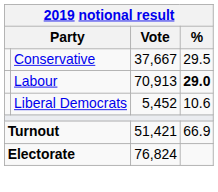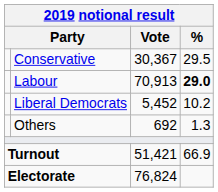 <table class="wikitable">
 <tr>
 <th colspan="4"><a href='#'>2019</a> <a href='#'>notional result</a></th>
 </tr>
 <tr>
 <th bgcolor="#DDDDFF" width="130px" colspan="2">Party</th>
 <th bgcolor="#DDDDFF" width="50px">Vote</th>
 <th bgcolor="#DDDDFF" width="30px">%</th>
 </tr>
 <tr>
 <td></td>
 <td><a href='#'>Conservative</a></td>
-<td align=right>37,667</td>
+<td align=right>30,367</td>
 <td align=right>29.5</td>
 </tr>
 <tr>
 <td></td>
 <td><a href='#'>Labour</a></td>
 <td align=right>70,913</td>
 <td align=right><strong>29.0</strong></td>
 </tr>
 <tr>
 <td></td>
 <td><a href='#'>Liberal Democrats</a></td>
 <td align=right>5,452</td>
-<td align=right>10.6</td>
+<td align=right>10.2</td>
+</tr>
+<tr>
+<td></td>
+<td>Others</td>
+<td align=right>692</td>
+<td align=right>1.3</td>
 </tr>
 <tr>
 <td colspan="4" bgcolor="#EAECF0"></td>
 </tr>
 <tr>
 <td colspan="2"><strong>Turnout</strong></td>
 <td align=right>51,421</td>
 <td align=right>66.9</td>
 </tr>
 <tr>
 <td colspan="2"><strong>Electorate</strong></td>
 <td align=right>76,824</td>
 </tr>
 </table>
